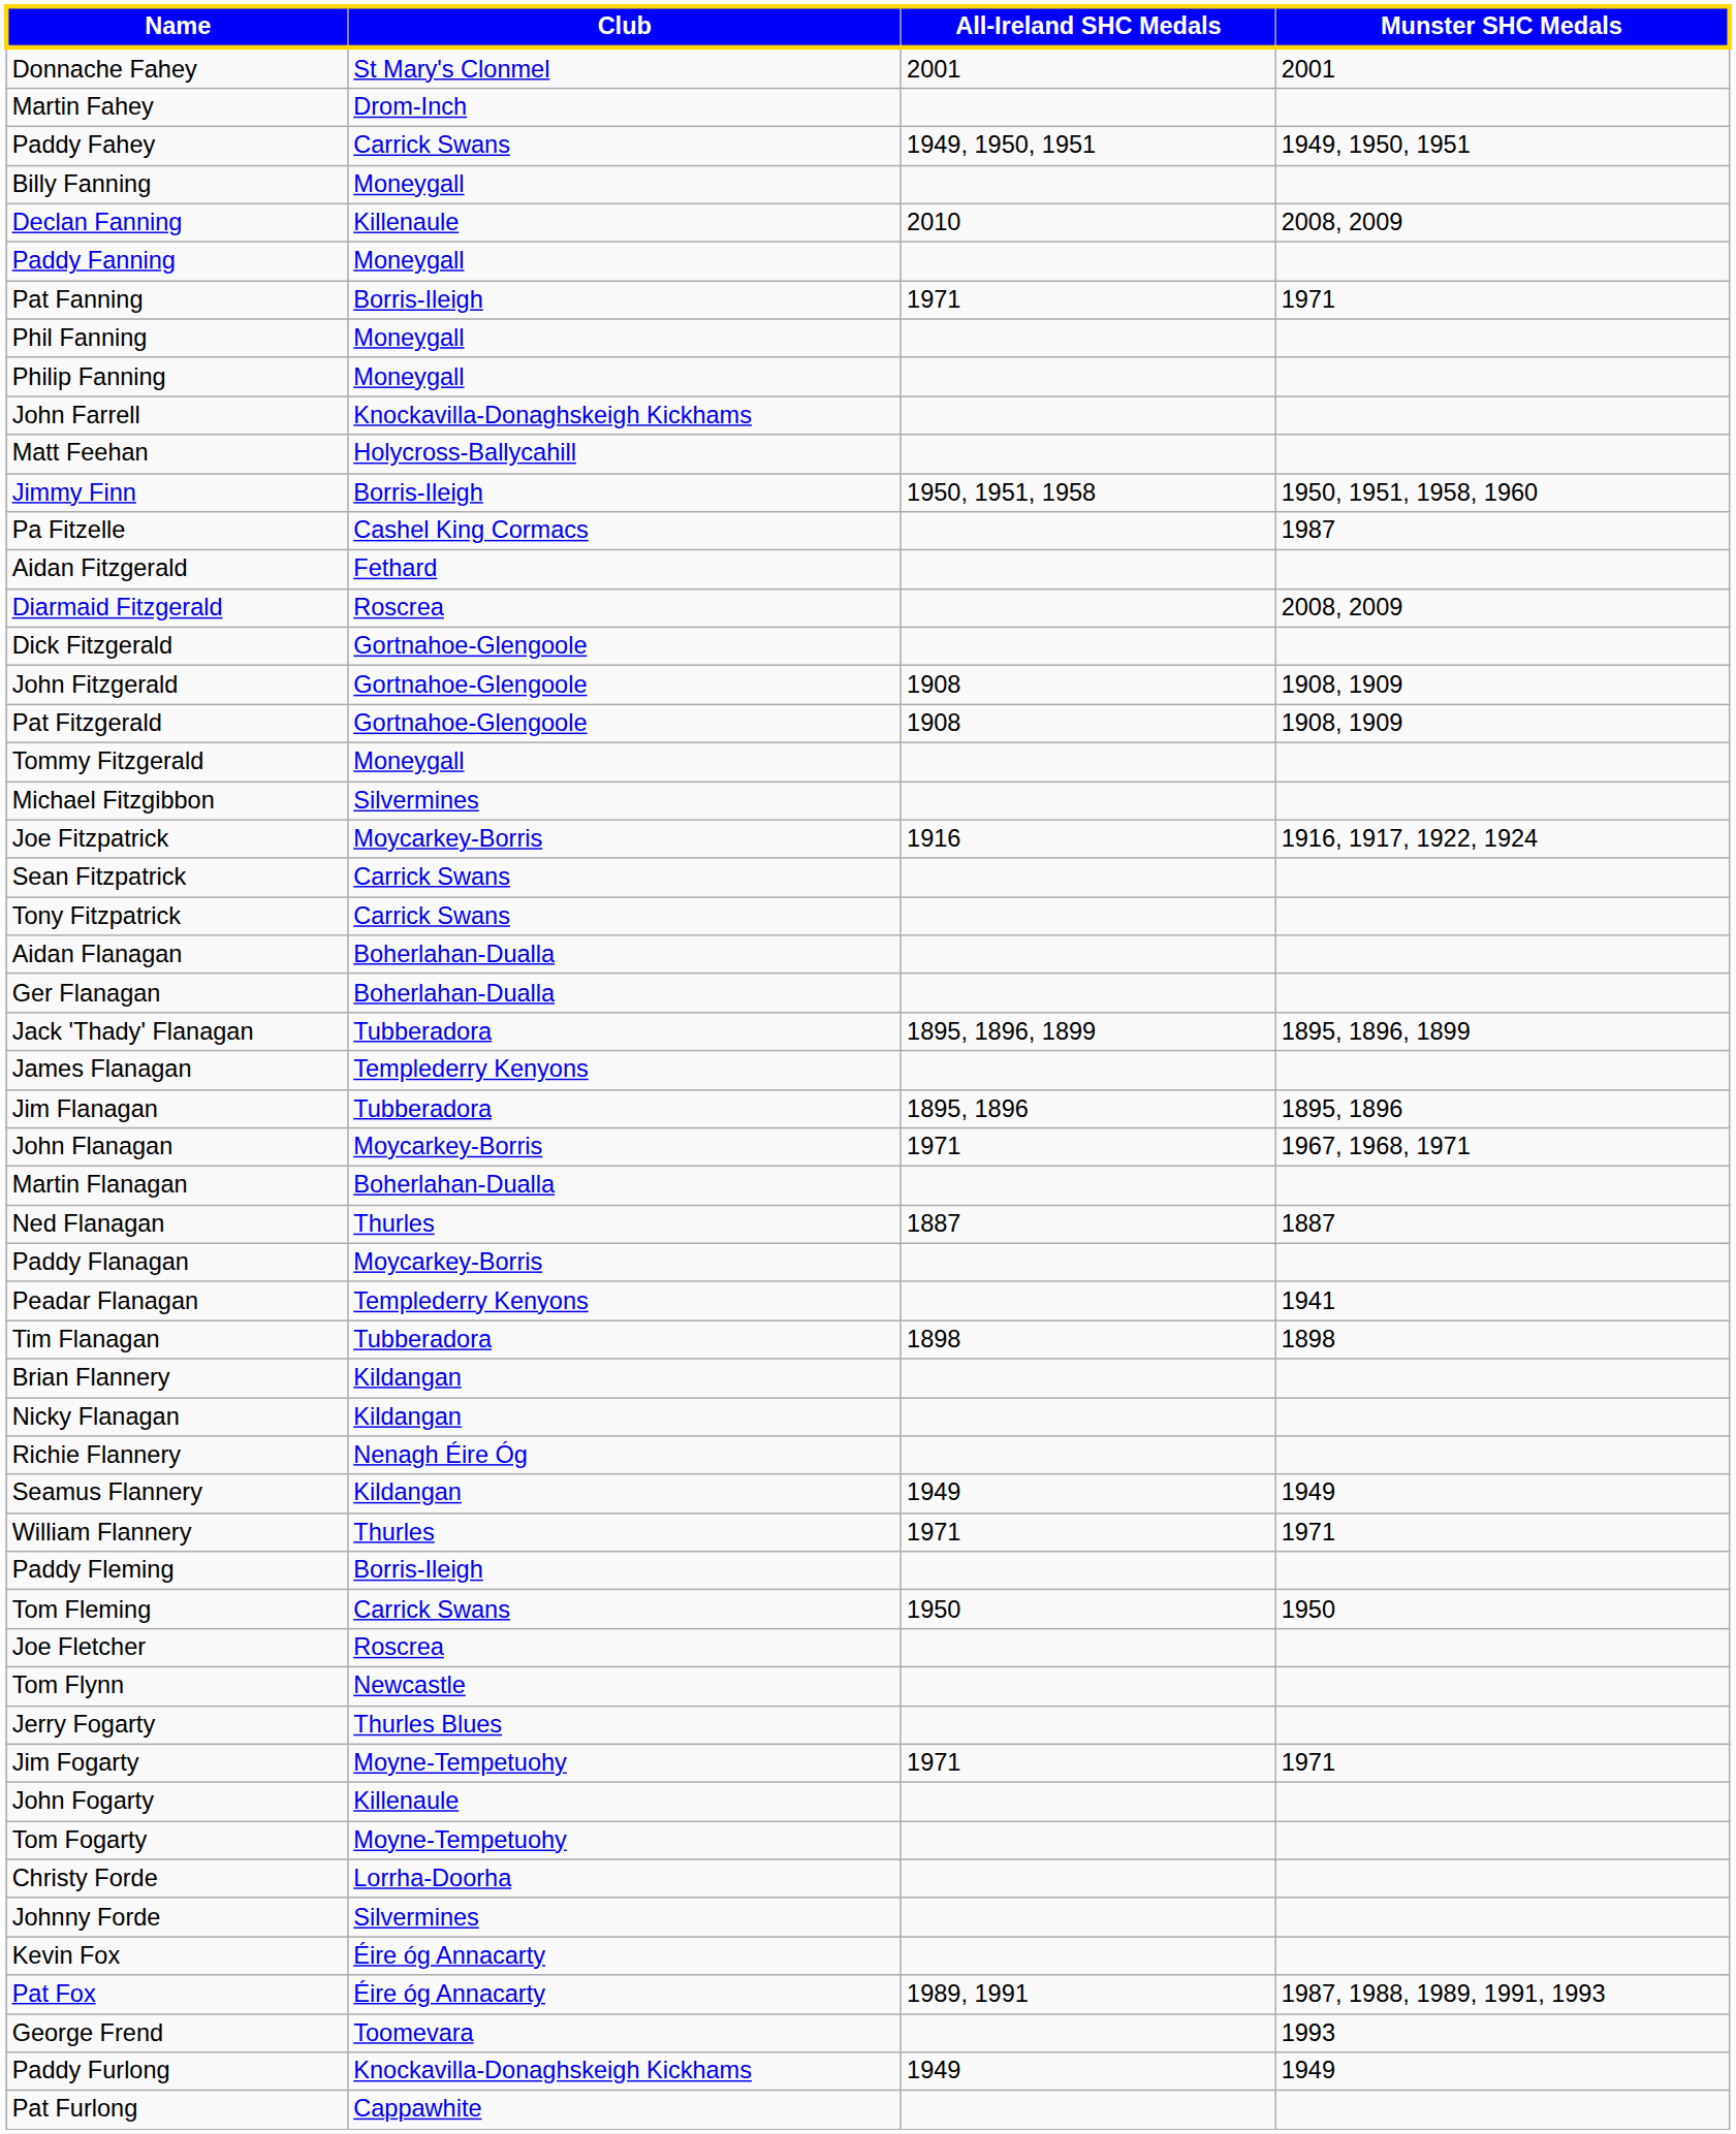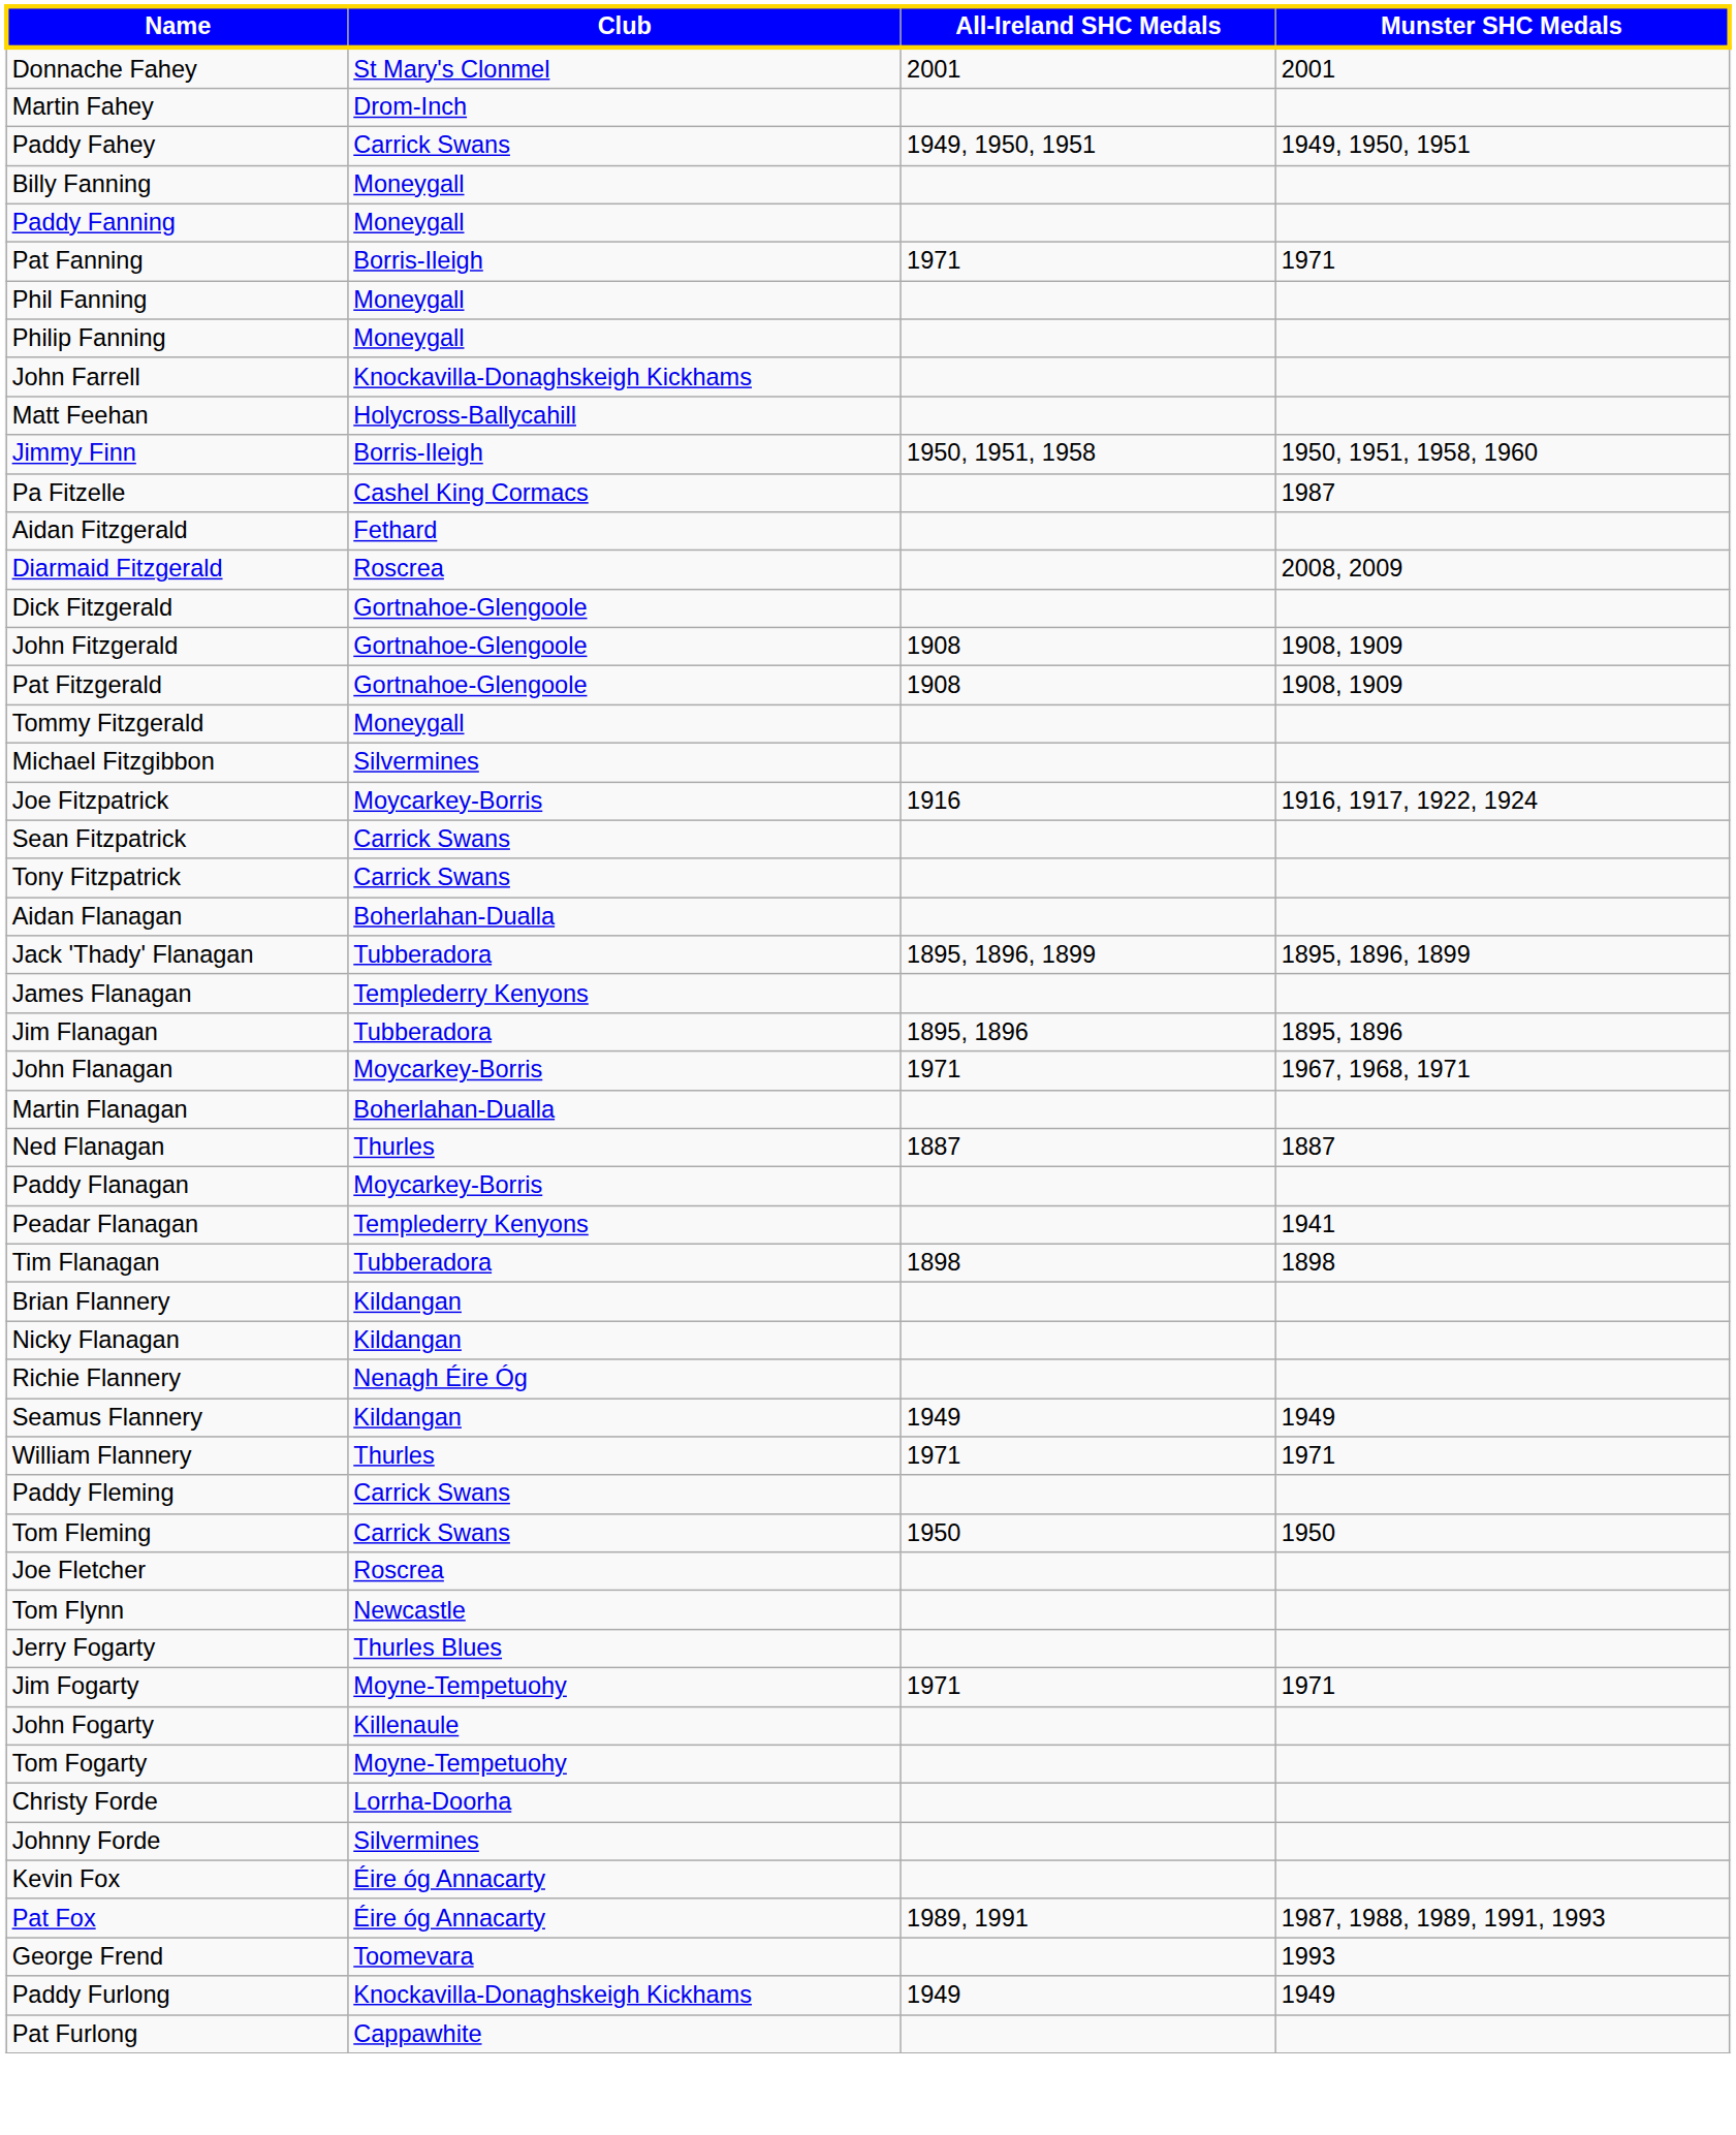 <table class="wikitable" width="90%">
 <tr style="text-align:center;background:blue;color:white;border:3px solid gold;">
 <td><strong>Name</strong></td>
 <td><strong>Club</strong></td>
 <td><strong>All-Ireland SHC Medals</strong></td>
 <td><strong>Munster SHC Medals</strong></td>
 </tr>
 <tr>
 <td>Donnache Fahey</td>
 <td><a href='#'>St Mary's Clonmel</a></td>
 <td>2001</td>
 <td>2001</td>
 </tr>
 <tr>
 <td>Martin Fahey</td>
 <td><a href='#'>Drom-Inch</a></td>
 <td></td>
 <td></td>
 </tr>
 <tr>
 <td>Paddy Fahey</td>
 <td><a href='#'>Carrick Swans</a></td>
 <td>1949, 1950, 1951</td>
 <td>1949, 1950, 1951</td>
 </tr>
 <tr>
 <td>Billy Fanning</td>
 <td><a href='#'>Moneygall</a></td>
 <td></td>
 <td></td>
-</tr>
-<tr>
-<td><a href='#'>Declan Fanning</a></td>
-<td><a href='#'>Killenaule</a></td>
-<td>2010</td>
-<td>2008, 2009</td>
 </tr>
 <tr>
 <td><a href='#'>Paddy Fanning</a></td>
 <td><a href='#'>Moneygall</a></td>
 <td></td>
 <td></td>
 </tr>
 <tr>
 <td>Pat Fanning</td>
 <td><a href='#'>Borris-Ileigh</a></td>
 <td>1971</td>
 <td>1971</td>
 </tr>
 <tr>
 <td>Phil Fanning</td>
 <td><a href='#'>Moneygall</a></td>
 <td></td>
 <td></td>
 </tr>
 <tr>
 <td>Philip Fanning</td>
 <td><a href='#'>Moneygall</a></td>
 <td></td>
 <td></td>
 </tr>
 <tr>
 <td>John Farrell</td>
 <td><a href='#'>Knockavilla-Donaghskeigh Kickhams</a></td>
 <td></td>
 <td></td>
 </tr>
 <tr>
 <td>Matt Feehan</td>
 <td><a href='#'>Holycross-Ballycahill</a></td>
 <td></td>
 <td></td>
 </tr>
 <tr>
 <td><a href='#'>Jimmy Finn</a></td>
 <td><a href='#'>Borris-Ileigh</a></td>
 <td>1950, 1951, 1958</td>
 <td>1950, 1951, 1958, 1960</td>
 </tr>
 <tr>
 <td>Pa Fitzelle</td>
 <td><a href='#'>Cashel King Cormacs</a></td>
 <td></td>
 <td>1987</td>
 </tr>
 <tr>
 <td>Aidan Fitzgerald</td>
 <td><a href='#'>Fethard</a></td>
 <td></td>
 <td></td>
 </tr>
 <tr>
 <td><a href='#'>Diarmaid Fitzgerald</a></td>
 <td><a href='#'>Roscrea</a></td>
 <td></td>
 <td>2008, 2009</td>
 </tr>
 <tr>
 <td>Dick Fitzgerald</td>
 <td><a href='#'>Gortnahoe-Glengoole</a></td>
 <td></td>
 <td></td>
 </tr>
 <tr>
 <td>John Fitzgerald</td>
 <td><a href='#'>Gortnahoe-Glengoole</a></td>
 <td>1908</td>
 <td>1908, 1909</td>
 </tr>
 <tr>
 <td>Pat Fitzgerald</td>
 <td><a href='#'>Gortnahoe-Glengoole</a></td>
 <td>1908</td>
 <td>1908, 1909</td>
 </tr>
 <tr>
 <td>Tommy Fitzgerald</td>
 <td><a href='#'>Moneygall</a></td>
 <td></td>
 <td></td>
 </tr>
 <tr>
 <td>Michael Fitzgibbon</td>
 <td><a href='#'>Silvermines</a></td>
 <td></td>
 <td></td>
 </tr>
 <tr>
 <td>Joe Fitzpatrick</td>
 <td><a href='#'>Moycarkey-Borris</a></td>
 <td>1916</td>
 <td>1916, 1917, 1922, 1924</td>
 </tr>
 <tr>
 <td>Sean Fitzpatrick</td>
 <td><a href='#'>Carrick Swans</a></td>
 <td></td>
 <td></td>
 </tr>
 <tr>
 <td>Tony Fitzpatrick</td>
 <td><a href='#'>Carrick Swans</a></td>
 <td></td>
 <td></td>
 </tr>
 <tr>
 <td>Aidan Flanagan</td>
 <td><a href='#'>Boherlahan-Dualla</a></td>
 <td></td>
 <td></td>
 </tr>
 <tr>
-<td>Ger Flanagan</td>
-<td><a href='#'>Boherlahan-Dualla</a></td>
-<td></td>
-<td></td>
-</tr>
-<tr>
 <td>Jack 'Thady' Flanagan</td>
 <td><a href='#'>Tubberadora</a></td>
 <td>1895, 1896, 1899</td>
 <td>1895, 1896, 1899</td>
 </tr>
 <tr>
 <td>James Flanagan</td>
 <td><a href='#'>Templederry Kenyons</a></td>
 <td></td>
 <td></td>
 </tr>
 <tr>
 <td>Jim Flanagan</td>
 <td><a href='#'>Tubberadora</a></td>
 <td>1895, 1896</td>
 <td>1895, 1896</td>
 </tr>
 <tr>
 <td>John Flanagan</td>
 <td><a href='#'>Moycarkey-Borris</a></td>
 <td>1971</td>
 <td>1967, 1968, 1971</td>
 </tr>
 <tr>
 <td>Martin Flanagan</td>
 <td><a href='#'>Boherlahan-Dualla</a></td>
 <td></td>
 <td></td>
 </tr>
 <tr>
 <td>Ned Flanagan</td>
 <td><a href='#'>Thurles</a></td>
 <td>1887</td>
 <td>1887</td>
 </tr>
 <tr>
 <td>Paddy Flanagan</td>
 <td><a href='#'>Moycarkey-Borris</a></td>
 <td></td>
 <td></td>
 </tr>
 <tr>
 <td>Peadar Flanagan</td>
 <td><a href='#'>Templederry Kenyons</a></td>
 <td></td>
 <td>1941</td>
 </tr>
 <tr>
 <td>Tim Flanagan</td>
 <td><a href='#'>Tubberadora</a></td>
 <td>1898</td>
 <td>1898</td>
 </tr>
 <tr>
 <td>Brian Flannery</td>
 <td><a href='#'>Kildangan</a></td>
 <td></td>
 <td></td>
 </tr>
 <tr>
 <td>Nicky Flanagan</td>
 <td><a href='#'>Kildangan</a></td>
 <td></td>
 <td></td>
 </tr>
 <tr>
 <td>Richie Flannery</td>
 <td><a href='#'>Nenagh Éire Óg</a></td>
 <td></td>
 <td></td>
 </tr>
 <tr>
 <td>Seamus Flannery</td>
 <td><a href='#'>Kildangan</a></td>
 <td>1949</td>
 <td>1949</td>
 </tr>
 <tr>
 <td>William Flannery</td>
 <td><a href='#'>Thurles</a></td>
 <td>1971</td>
 <td>1971</td>
 </tr>
 <tr>
 <td>Paddy Fleming</td>
-<td><a href='#'>Borris-Ileigh</a></td>
+<td><a href='#'>Carrick Swans</a></td>
 <td></td>
 <td></td>
 </tr>
 <tr>
 <td>Tom Fleming</td>
 <td><a href='#'>Carrick Swans</a></td>
 <td>1950</td>
 <td>1950</td>
 </tr>
 <tr>
 <td>Joe Fletcher</td>
 <td><a href='#'>Roscrea</a></td>
 <td></td>
 <td></td>
 </tr>
 <tr>
 <td>Tom Flynn</td>
 <td><a href='#'>Newcastle</a></td>
 <td></td>
 <td></td>
 </tr>
 <tr>
 <td>Jerry Fogarty</td>
 <td><a href='#'>Thurles Blues</a></td>
 <td></td>
 <td></td>
 </tr>
 <tr>
 <td>Jim Fogarty</td>
 <td><a href='#'>Moyne-Tempetuohy</a></td>
 <td>1971</td>
 <td>1971</td>
 </tr>
 <tr>
 <td>John Fogarty</td>
 <td><a href='#'>Killenaule</a></td>
 <td></td>
 <td></td>
 </tr>
 <tr>
 <td>Tom Fogarty</td>
 <td><a href='#'>Moyne-Tempetuohy</a></td>
 <td></td>
 <td></td>
 </tr>
 <tr>
 <td>Christy Forde</td>
 <td><a href='#'>Lorrha-Doorha</a></td>
 <td></td>
 <td></td>
 </tr>
 <tr>
 <td>Johnny Forde</td>
 <td><a href='#'>Silvermines</a></td>
 <td></td>
 <td></td>
 </tr>
 <tr>
 <td>Kevin Fox</td>
 <td><a href='#'>Éire óg Annacarty</a></td>
 <td></td>
 <td></td>
 </tr>
 <tr>
 <td><a href='#'>Pat Fox</a></td>
 <td><a href='#'>Éire óg Annacarty</a></td>
 <td>1989, 1991</td>
 <td>1987, 1988, 1989, 1991, 1993</td>
 </tr>
 <tr>
 <td>George Frend</td>
 <td><a href='#'>Toomevara</a></td>
 <td></td>
 <td>1993</td>
 </tr>
 <tr>
 <td>Paddy Furlong</td>
 <td><a href='#'>Knockavilla-Donaghskeigh Kickhams</a></td>
 <td>1949</td>
 <td>1949</td>
 </tr>
 <tr>
 <td>Pat Furlong</td>
 <td><a href='#'>Cappawhite</a></td>
 <td></td>
 <td></td>
 </tr>
 <tr>
 </tr>
 </table>
